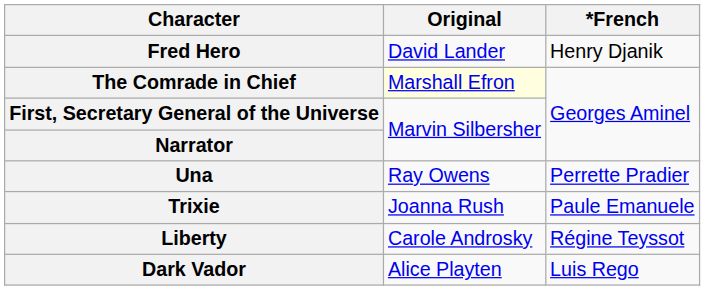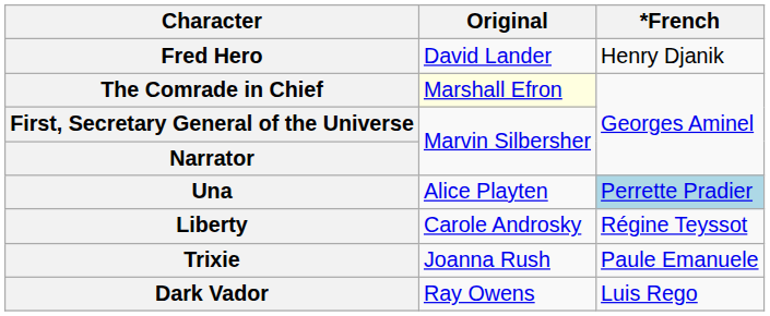 <table class="wikitable">
 <tr>
 <th>Character</th>
 <th>Original</th>
 <th>*French</th>
 </tr>
 <tr>
 <th>Fred Hero</th>
 <td><a href='#'>David Lander</a></td>
 <td>Henry Djanik</td>
 </tr>
 <tr>
 <th>The Comrade in Chief</th>
 <td style="background: lightyellow;"><a href='#'>Marshall Efron</a></td>
 <td rowspan="3"><a href='#'>Georges Aminel</a></td>
 </tr>
 <tr>
 <th>First, Secretary General of the Universe</th>
 <td rowspan="2"><a href='#'>Marvin Silbersher</a></td>
 </tr>
 <tr>
 <th>Narrator</th>
 </tr>
 <tr>
 <th>Una</th>
-<td><a href='#'>Ray Owens</a></td>
-<td><a href='#'>Perrette Pradier</a></td>
+<td><a href='#'>Alice Playten</a></td>
+<td style="background: lightblue;"><a href='#'>Perrette Pradier</a></td>
+</tr>
+<tr>
+<th>Liberty</th>
+<td><a href='#'>Carole Androsky</a></td>
+<td><a href='#'>Régine Teyssot</a></td>
 </tr>
 <tr>
 <th>Trixie</th>
 <td><a href='#'>Joanna Rush</a></td>
 <td><a href='#'>Paule Emanuele</a></td>
 </tr>
 <tr>
-<th>Liberty</th>
-<td><a href='#'>Carole Androsky</a></td>
-<td><a href='#'>Régine Teyssot</a></td>
-</tr>
-<tr>
 <th>Dark Vador</th>
-<td><a href='#'>Alice Playten</a></td>
+<td><a href='#'>Ray Owens</a></td>
 <td><a href='#'>Luis Rego</a></td>
 </tr>
 </table>
